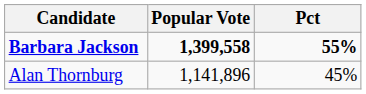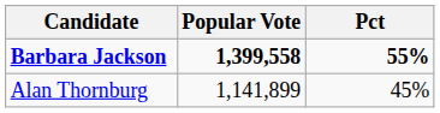 <table class="wikitable">
 <tr>
 <th width=40%>Candidate</th>
 <th width=30%>Popular Vote</th>
 <th width=30%>Pct</th>
 </tr>
 <tr>
 <td><strong><a href='#'>Barbara Jackson</a></strong></td>
 <td align="right"><strong>1,399,558</strong></td>
 <td align="right"><strong>55%</strong></td>
 </tr>
 <tr>
 <td><a href='#'>Alan Thornburg</a></td>
-<td align="right">1,141,896</td>
+<td align="right">1,141,899</td>
 <td align="right">45%</td>
 </tr>
 </table>
